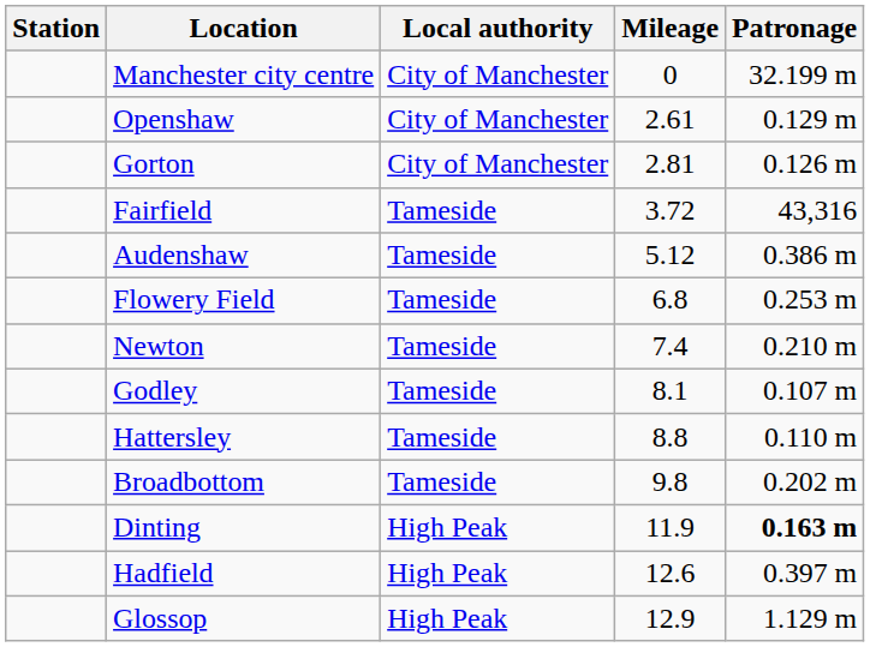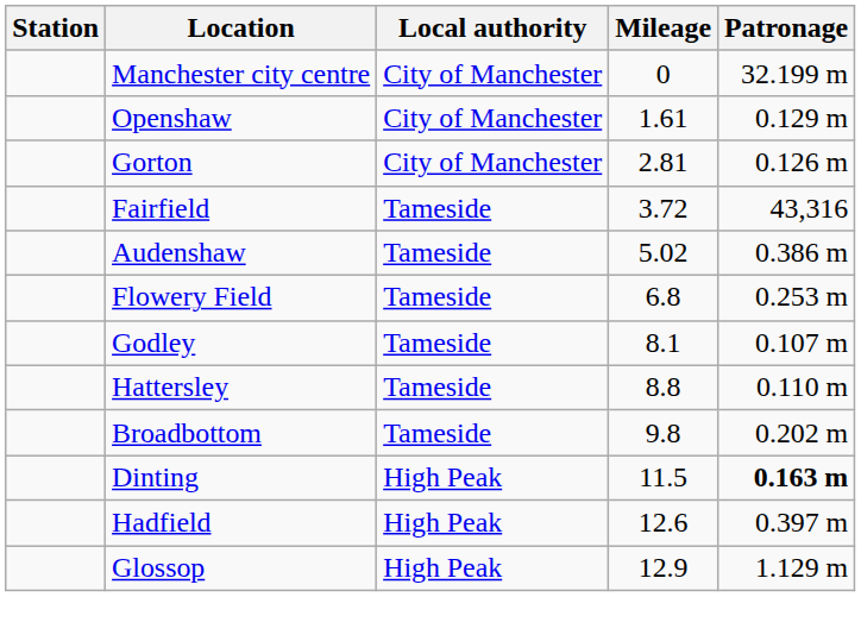 <table class="wikitable sortable">
 <tr>
 <th>Station</th>
 <th>Location</th>
 <th>Local authority</th>
 <th>Mileage</th>
 <th>Patronage</th>
 </tr>
 <tr>
 <td></td>
 <td><a href='#'>Manchester city centre</a></td>
 <td><a href='#'>City of Manchester</a></td>
 <td align=center>0</td>
 <td align=right>32.199 m</td>
 </tr>
 <tr>
 <td></td>
 <td><a href='#'>Openshaw</a></td>
 <td><a href='#'>City of Manchester</a></td>
-<td align=center>2.61</td>
+<td align=center>1.61</td>
 <td align=right>0.129 m</td>
 </tr>
 <tr>
 <td></td>
 <td><a href='#'>Gorton</a></td>
 <td><a href='#'>City of Manchester</a></td>
 <td align=center>2.81</td>
 <td align=right>0.126 m</td>
 </tr>
 <tr>
 <td></td>
 <td><a href='#'>Fairfield</a></td>
 <td><a href='#'>Tameside</a></td>
 <td align=center>3.72</td>
 <td align=right>43,316</td>
 </tr>
 <tr>
 <td></td>
 <td><a href='#'>Audenshaw</a></td>
 <td><a href='#'>Tameside</a></td>
-<td align=center>5.12</td>
+<td align=center>5.02</td>
 <td align=right>0.386 m</td>
 </tr>
 <tr>
 <td></td>
 <td><a href='#'>Flowery Field</a></td>
 <td><a href='#'>Tameside</a></td>
 <td align=center>6.8</td>
 <td align=right>0.253 m</td>
-</tr>
-<tr>
-<td></td>
-<td><a href='#'>Newton</a></td>
-<td><a href='#'>Tameside</a></td>
-<td align=center>7.4</td>
-<td align=right>0.210 m</td>
 </tr>
 <tr>
 <td></td>
 <td><a href='#'>Godley</a></td>
 <td><a href='#'>Tameside</a></td>
 <td align=center>8.1</td>
 <td align=right>0.107 m</td>
 </tr>
 <tr>
 <td></td>
 <td><a href='#'>Hattersley</a></td>
 <td><a href='#'>Tameside</a></td>
 <td align=center>8.8</td>
 <td align=right>0.110 m</td>
 </tr>
 <tr>
 <td></td>
 <td><a href='#'>Broadbottom</a></td>
 <td><a href='#'>Tameside</a></td>
 <td align=center>9.8</td>
 <td align=right>0.202 m</td>
 </tr>
 <tr>
 <td></td>
 <td><a href='#'>Dinting</a></td>
 <td><a href='#'>High Peak</a></td>
-<td align=center>11.9</td>
+<td align=center>11.5</td>
 <td align=right><strong>0.163 m</strong></td>
 </tr>
 <tr>
 <td></td>
 <td><a href='#'>Hadfield</a></td>
 <td><a href='#'>High Peak</a></td>
 <td align=center>12.6</td>
 <td align=right>0.397 m</td>
 </tr>
 <tr>
 <td></td>
 <td><a href='#'>Glossop</a></td>
 <td><a href='#'>High Peak</a></td>
 <td align=center>12.9</td>
 <td align=right>1.129 m</td>
 </tr>
 </table>
